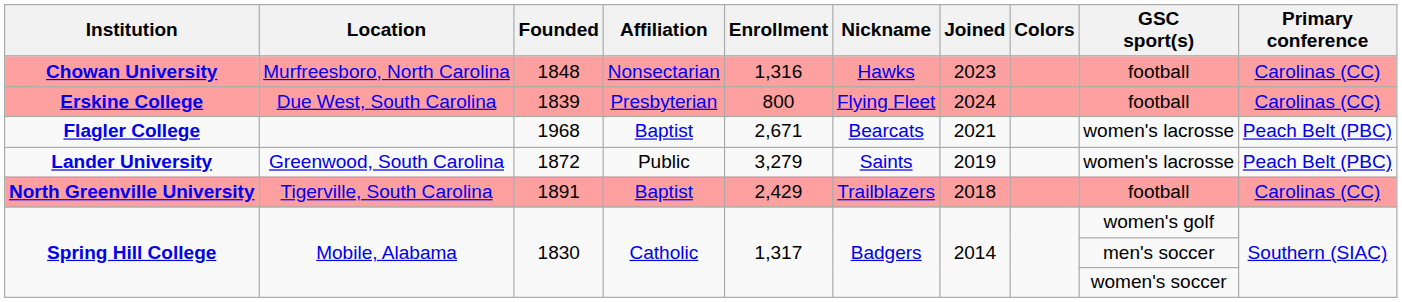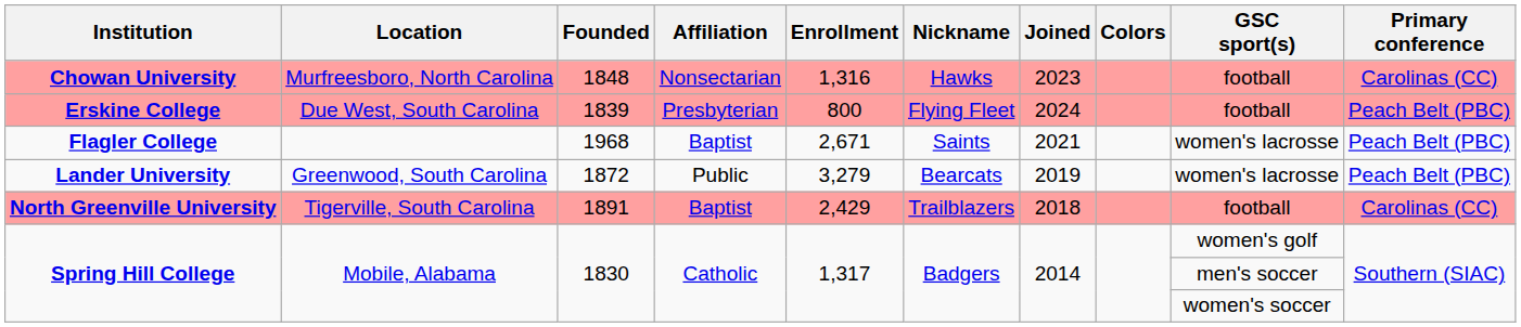 <table class="wikitable sortable" style="text-align:center">
 <tr>
 <th>Institution</th>
 <th>Location</th>
 <th>Founded</th>
 <th>Affiliation</th>
 <th>Enrollment</th>
 <th>Nickname</th>
 <th>Joined</th>
 <th class="unsortable">Colors</th>
 <th>GSC<br>sport(s)</th>
 <th>Primary<br>conference</th>
 </tr>
 <tr bgcolor=#ffa0a0>
 <td><strong><a href='#'>Chowan University</a></strong></td>
 <td><a href='#'>Murfreesboro, North Carolina</a></td>
 <td>1848</td>
 <td><a href='#'>Nonsectarian</a></td>
 <td>1,316</td>
 <td><a href='#'>Hawks</a></td>
 <td>2023</td>
 <td></td>
 <td>football</td>
 <td><a href='#'>Carolinas (CC)</a></td>
 </tr>
 <tr bgcolor=#ffa0a0>
 <td><strong><a href='#'>Erskine College</a></strong></td>
 <td><a href='#'>Due West, South Carolina</a></td>
 <td>1839</td>
 <td><a href='#'>Presbyterian</a></td>
 <td>800</td>
 <td><a href='#'>Flying Fleet</a></td>
 <td>2024</td>
 <td></td>
 <td>football</td>
-<td><a href='#'>Carolinas (CC)</a></td>
+<td><a href='#'>Peach Belt (PBC)</a></td>
 </tr>
 <tr>
 <td><strong><a href='#'>Flagler College</a></strong></td>
 <td></td>
 <td>1968</td>
 <td><a href='#'>Baptist</a></td>
 <td>2,671</td>
-<td><a href='#'>Bearcats</a></td>
+<td><a href='#'>Saints</a></td>
 <td>2021</td>
 <td></td>
 <td>women's lacrosse</td>
 <td><a href='#'>Peach Belt (PBC)</a></td>
 </tr>
 <tr>
 <td><strong><a href='#'>Lander University</a></strong></td>
 <td><a href='#'>Greenwood, South Carolina</a></td>
 <td>1872</td>
 <td>Public</td>
 <td>3,279</td>
-<td><a href='#'>Saints</a></td>
+<td><a href='#'>Bearcats</a></td>
 <td>2019</td>
 <td></td>
 <td>women's lacrosse</td>
 <td><a href='#'>Peach Belt (PBC)</a></td>
 </tr>
 <tr bgcolor=#ffa0a0>
 <td><strong><a href='#'>North Greenville University</a></strong></td>
 <td><a href='#'>Tigerville, South Carolina</a></td>
 <td>1891</td>
 <td><a href='#'>Baptist</a></td>
 <td>2,429</td>
 <td><a href='#'>Trailblazers</a></td>
 <td>2018</td>
 <td></td>
 <td>football</td>
 <td><a href='#'>Carolinas (CC)</a></td>
 </tr>
 <tr>
 <td rowspan="3"><strong><a href='#'>Spring Hill College</a></strong></td>
 <td rowspan="3"><a href='#'>Mobile, Alabama</a></td>
 <td rowspan="3">1830</td>
 <td rowspan="3"><a href='#'>Catholic</a><br></td>
 <td rowspan="3">1,317</td>
 <td rowspan="3"><a href='#'>Badgers</a></td>
 <td rowspan="3">2014</td>
 <td rowspan="3"></td>
 <td>women's golf</td>
 <td rowspan="3"><a href='#'>Southern (SIAC)</a></td>
 </tr>
 <tr>
 <td>men's soccer</td>
 </tr>
 <tr>
 <td>women's soccer</td>
 </tr>
 </table>
